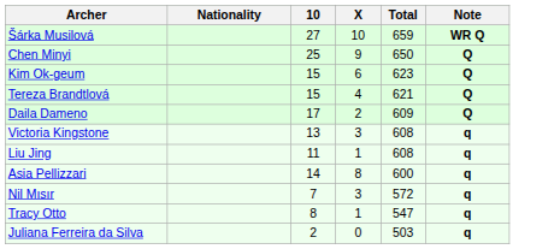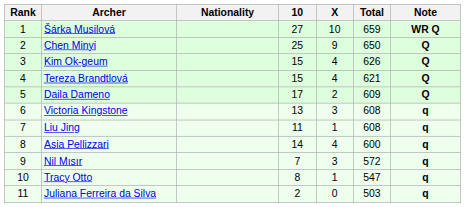 <table class="wikitable sortable" style="text-align:center;background-color:#eeffee">
 <tr>
+<th width="50">Rank</th>
 <th width="200">Archer</th>
 <th width="150">Nationality</th>
 <th width="50">10</th>
 <th width="50">X</th>
 <th width="50">Total</th>
 <th width="100">Note</th>
 </tr>
 <tr bgcolor=ddffdd>
+<td>1</td>
 <td align="left"><a href='#'>Šárka Musilová</a></td>
 <td align="left"></td>
 <td>27</td>
 <td>10</td>
 <td>659</td>
 <td><strong>WR Q</strong></td>
 </tr>
 <tr bgcolor=ddffdd>
+<td>2</td>
 <td align="left"><a href='#'>Chen Minyi</a></td>
 <td align="left"></td>
 <td>25</td>
 <td>9</td>
 <td>650</td>
 <td><strong>Q</strong></td>
 </tr>
 <tr bgcolor=ddffdd>
+<td>3</td>
 <td align="left"><a href='#'>Kim Ok-geum</a></td>
 <td align="left"></td>
 <td>15</td>
-<td>6</td>
-<td>623</td>
+<td>4</td>
+<td>626</td>
 <td><strong>Q</strong></td>
 </tr>
 <tr bgcolor=ddffdd>
+<td>4</td>
 <td align="left"><a href='#'>Tereza Brandtlová</a></td>
 <td align="left"></td>
 <td>15</td>
 <td>4</td>
 <td>621</td>
 <td><strong>Q</strong></td>
 </tr>
 <tr bgcolor=ddffdd>
+<td>5</td>
 <td align="left"><a href='#'>Daila Dameno</a></td>
 <td align="left"></td>
 <td>17</td>
 <td>2</td>
 <td>609</td>
 <td><strong>Q</strong></td>
 </tr>
 <tr>
+<td>6</td>
 <td align="left"><a href='#'>Victoria Kingstone</a></td>
 <td align="left"></td>
 <td>13</td>
 <td>3</td>
 <td>608</td>
 <td><strong>q</strong></td>
 </tr>
 <tr>
+<td>7</td>
 <td align="left"><a href='#'>Liu Jing</a></td>
 <td align="left"></td>
 <td>11</td>
 <td>1</td>
 <td>608</td>
 <td><strong>q</strong></td>
 </tr>
 <tr>
+<td>8</td>
 <td align="left"><a href='#'>Asia Pellizzari</a></td>
 <td align="left"></td>
 <td>14</td>
-<td>8</td>
+<td>4</td>
 <td>600</td>
 <td><strong>q</strong></td>
 </tr>
 <tr>
+<td>9</td>
 <td align="left"><a href='#'>Nil Mısır</a></td>
 <td align="left"></td>
 <td>7</td>
 <td>3</td>
 <td>572</td>
 <td><strong>q</strong></td>
 </tr>
 <tr>
+<td>10</td>
 <td align="left"><a href='#'>Tracy Otto</a></td>
 <td align="left"></td>
 <td>8</td>
 <td>1</td>
 <td>547</td>
 <td><strong>q</strong></td>
 </tr>
 <tr>
+<td>11</td>
 <td align="left"><a href='#'>Juliana Ferreira da Silva</a></td>
 <td align="left"></td>
 <td>2</td>
 <td>0</td>
 <td>503</td>
 <td><strong>q</strong></td>
 </tr>
 </table>
